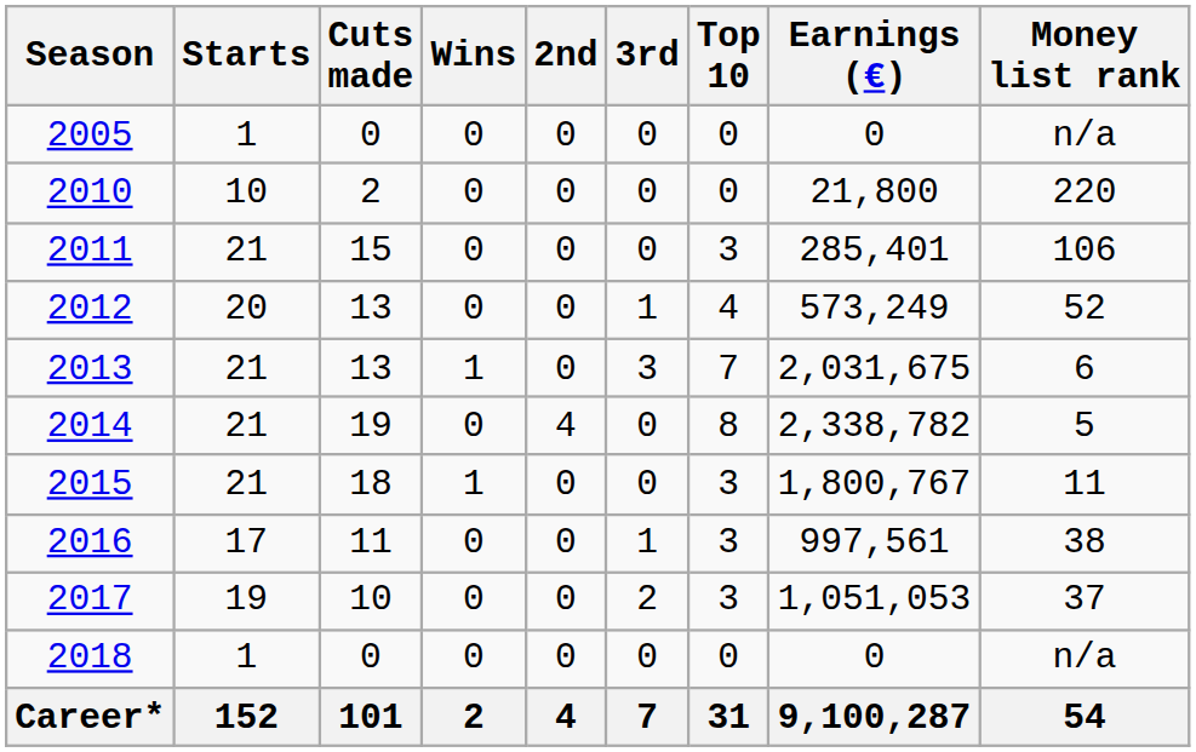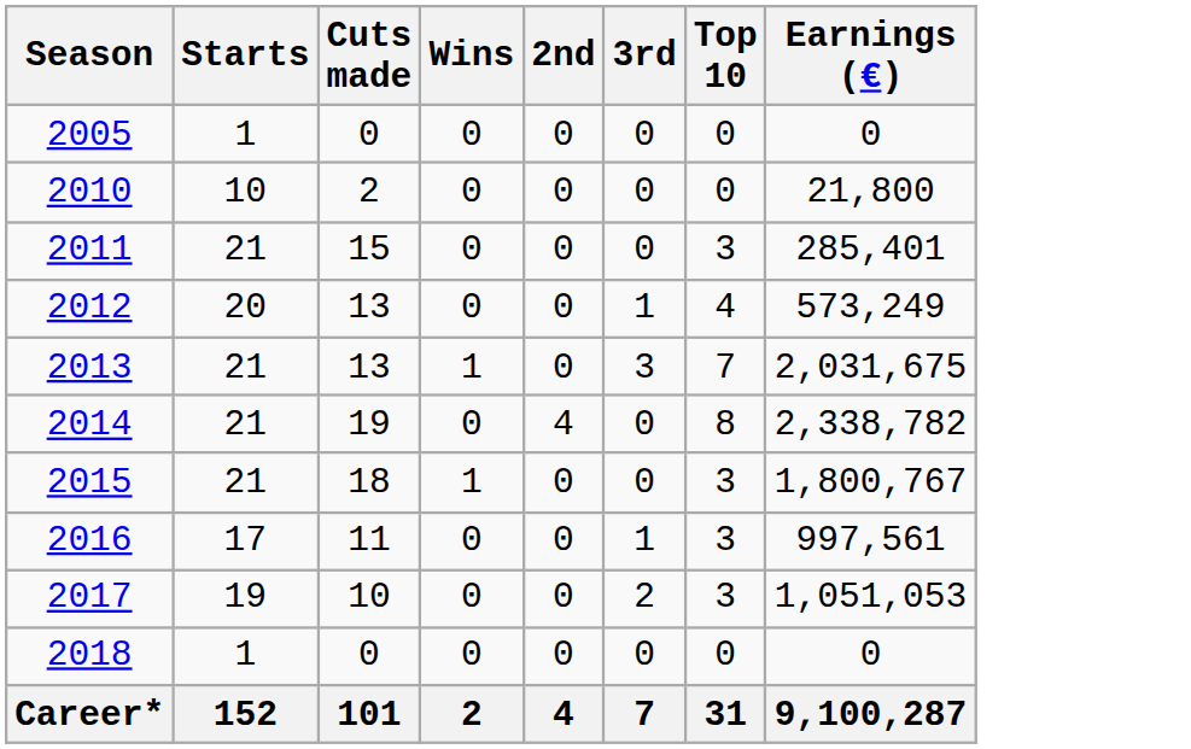 <table class="wikitable" style="text-align:center">
 <tr>
 <th>Season</th>
 <th>Starts</th>
 <th>Cuts<br>made</th>
 <th>Wins</th>
 <th>2nd</th>
 <th>3rd</th>
 <th>Top<br>10</th>
 <th>Earnings<br>(<a href='#'>€</a>)</th>
-<th>Money<br>list rank</th>
 </tr>
 <tr>
 <td><a href='#'>2005</a></td>
 <td>1</td>
 <td>0</td>
 <td>0</td>
 <td>0</td>
 <td>0</td>
 <td>0</td>
 <td>0</td>
-<td>n/a</td>
 </tr>
 <tr>
 <td><a href='#'>2010</a></td>
 <td>10</td>
 <td>2</td>
 <td>0</td>
 <td>0</td>
 <td>0</td>
 <td>0</td>
 <td>21,800</td>
-<td>220</td>
 </tr>
 <tr>
 <td><a href='#'>2011</a></td>
 <td>21</td>
 <td>15</td>
 <td>0</td>
 <td>0</td>
 <td>0</td>
 <td>3</td>
 <td>285,401</td>
-<td>106</td>
 </tr>
 <tr>
 <td><a href='#'>2012</a></td>
 <td>20</td>
 <td>13</td>
 <td>0</td>
 <td>0</td>
 <td>1</td>
 <td>4</td>
 <td>573,249</td>
-<td>52</td>
 </tr>
 <tr>
 <td><a href='#'>2013</a></td>
 <td>21</td>
 <td>13</td>
 <td>1</td>
 <td>0</td>
 <td>3</td>
 <td>7</td>
 <td>2,031,675</td>
-<td>6</td>
 </tr>
 <tr>
 <td><a href='#'>2014</a></td>
 <td>21</td>
 <td>19</td>
 <td>0</td>
 <td>4</td>
 <td>0</td>
 <td>8</td>
 <td>2,338,782</td>
-<td>5</td>
 </tr>
 <tr>
 <td><a href='#'>2015</a></td>
 <td>21</td>
 <td>18</td>
 <td>1</td>
 <td>0</td>
 <td>0</td>
 <td>3</td>
 <td>1,800,767</td>
-<td>11</td>
 </tr>
 <tr>
 <td><a href='#'>2016</a></td>
 <td>17</td>
 <td>11</td>
 <td>0</td>
 <td>0</td>
 <td>1</td>
 <td>3</td>
 <td>997,561</td>
-<td>38</td>
 </tr>
 <tr>
 <td><a href='#'>2017</a></td>
 <td>19</td>
 <td>10</td>
 <td>0</td>
 <td>0</td>
 <td>2</td>
 <td>3</td>
 <td>1,051,053</td>
-<td>37</td>
 </tr>
 <tr>
 <td><a href='#'>2018</a></td>
 <td>1</td>
 <td>0</td>
 <td>0</td>
 <td>0</td>
 <td>0</td>
 <td>0</td>
 <td>0</td>
-<td>n/a</td>
 </tr>
 <tr>
 <th>Career*</th>
 <th>152</th>
 <th>101</th>
 <th>2</th>
 <th>4</th>
 <th>7</th>
 <th>31</th>
 <th>9,100,287</th>
-<th>54 </th>
 </tr>
 </table>
